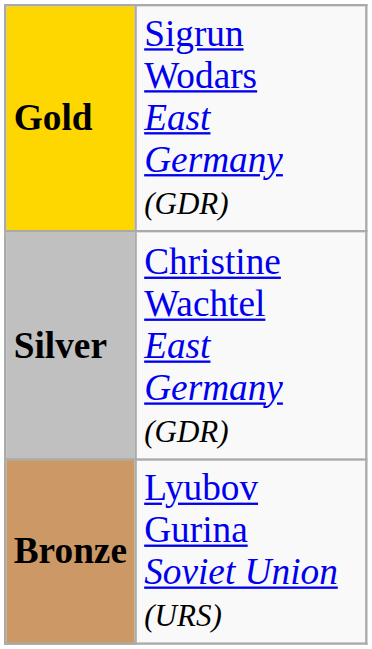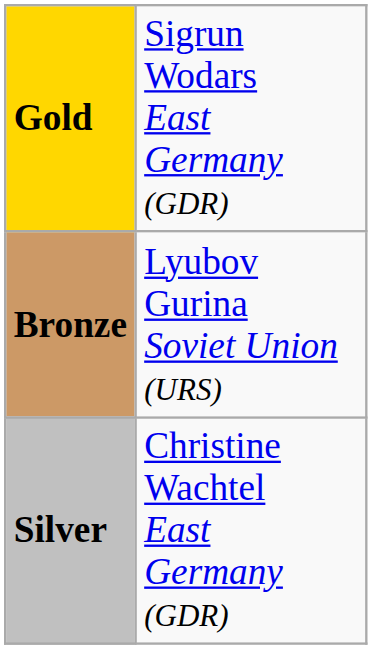 <table class="wikitable" width=25%>
 <tr>
 <td bgcolor="gold"><strong>Gold</strong></td>
 <td> <a href='#'>Sigrun Wodars</a><br><em><a href='#'>East Germany</a> <small>(GDR)</small></em></td>
 </tr>
 <tr>
+<td bgcolor="CC9966"><strong>Bronze</strong></td>
+<td> <a href='#'>Lyubov Gurina</a><br><em><a href='#'>Soviet Union</a> <small>(URS)</small></em></td>
+</tr>
+<tr>
 <td bgcolor="silver"><strong>Silver</strong></td>
 <td> <a href='#'>Christine Wachtel</a><br><em><a href='#'>East Germany</a> <small>(GDR)</small></em></td>
 </tr>
-<tr>
-<td bgcolor="CC9966"><strong>Bronze</strong></td>
-<td> <a href='#'>Lyubov Gurina</a><br><em><a href='#'>Soviet Union</a> <small>(URS)</small></em></td>
-</tr>
 </table>
